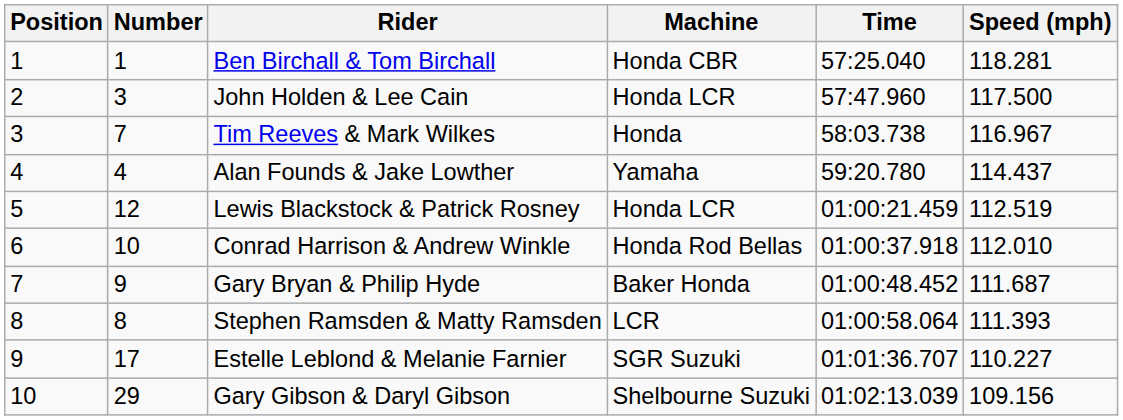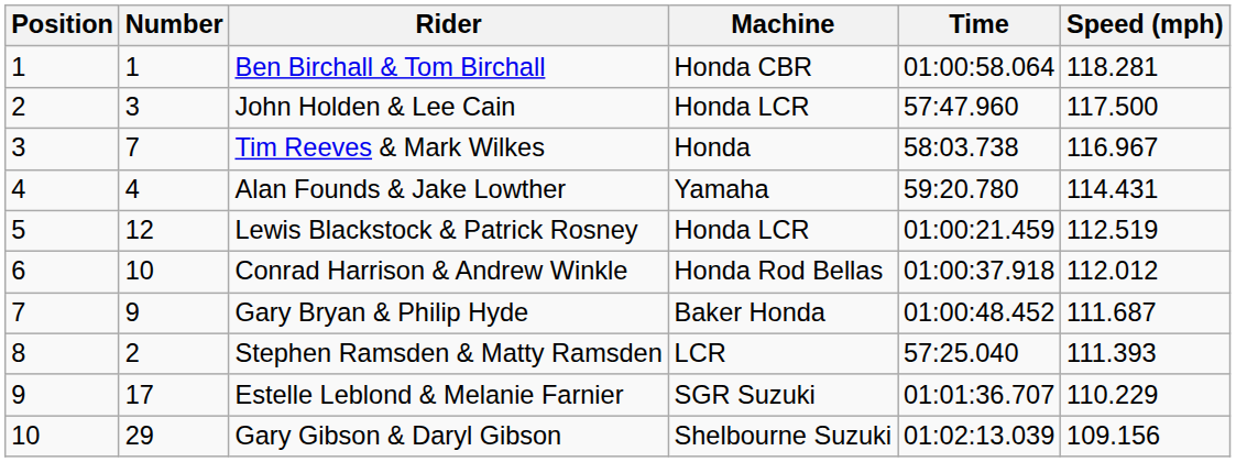 <table class="wikitable">
 <tr>
 <th>Position</th>
 <th>Number</th>
 <th>Rider</th>
 <th>Machine</th>
 <th>Time</th>
 <th>Speed (mph)</th>
 </tr>
 <tr>
 <td>1</td>
 <td>1</td>
 <td><a href='#'>Ben Birchall & Tom Birchall</a></td>
 <td>Honda CBR</td>
-<td>57:25.040</td>
+<td>01:00:58.064</td>
 <td>118.281</td>
 </tr>
 <tr>
 <td>2</td>
 <td>3</td>
 <td>John Holden & Lee Cain</td>
 <td>Honda LCR</td>
 <td>57:47.960</td>
 <td>117.500</td>
 </tr>
 <tr>
 <td>3</td>
 <td>7</td>
 <td><a href='#'>Tim Reeves</a> & Mark Wilkes</td>
 <td>Honda</td>
 <td>58:03.738</td>
 <td>116.967</td>
 </tr>
 <tr>
 <td>4</td>
 <td>4</td>
 <td>Alan Founds & Jake Lowther</td>
 <td>Yamaha</td>
 <td>59:20.780</td>
-<td>114.437</td>
+<td>114.431</td>
 </tr>
 <tr>
 <td>5</td>
 <td>12</td>
 <td>Lewis Blackstock & Patrick Rosney</td>
 <td>Honda LCR</td>
 <td>01:00:21.459</td>
 <td>112.519</td>
 </tr>
 <tr>
 <td>6</td>
 <td>10</td>
 <td>Conrad Harrison & Andrew Winkle</td>
 <td>Honda Rod Bellas</td>
 <td>01:00:37.918</td>
-<td>112.010</td>
+<td>112.012</td>
 </tr>
 <tr>
 <td>7</td>
 <td>9</td>
 <td>Gary Bryan & Philip Hyde</td>
 <td>Baker Honda</td>
 <td>01:00:48.452</td>
 <td>111.687</td>
 </tr>
 <tr>
 <td>8</td>
-<td>8</td>
+<td>2</td>
 <td>Stephen Ramsden & Matty Ramsden</td>
 <td>LCR</td>
-<td>01:00:58.064</td>
+<td>57:25.040</td>
 <td>111.393</td>
 </tr>
 <tr>
 <td>9</td>
 <td>17</td>
 <td>Estelle Leblond & Melanie Farnier</td>
 <td>SGR Suzuki</td>
 <td>01:01:36.707</td>
-<td>110.227</td>
+<td>110.229</td>
 </tr>
 <tr>
 <td>10</td>
 <td>29</td>
 <td>Gary Gibson & Daryl Gibson</td>
 <td>Shelbourne Suzuki</td>
 <td>01:02:13.039</td>
 <td>109.156</td>
 </tr>
 </table>
